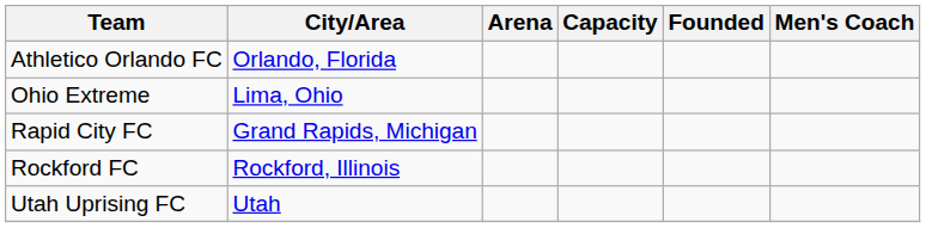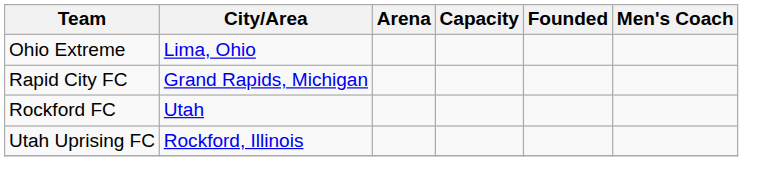 <table class="wikitable">
 <tr>
 <th>Team</th>
 <th>City/Area</th>
 <th>Arena</th>
 <th>Capacity</th>
 <th>Founded</th>
 <th>Men's Coach</th>
-</tr>
-<tr>
-<td>Athletico Orlando FC</td>
-<td><a href='#'>Orlando, Florida</a></td>
-<td></td>
-<td></td>
-<td></td>
-<td></td>
 </tr>
 <tr>
 <td>Ohio Extreme</td>
 <td><a href='#'>Lima, Ohio</a></td>
 <td></td>
 <td></td>
 <td></td>
 <td></td>
 </tr>
 <tr>
 <td>Rapid City FC</td>
 <td><a href='#'>Grand Rapids, Michigan</a></td>
 <td></td>
 <td></td>
 <td></td>
 <td></td>
 </tr>
 <tr>
 <td>Rockford FC</td>
-<td><a href='#'>Rockford, Illinois</a></td>
+<td><a href='#'>Utah</a></td>
 <td></td>
 <td></td>
 <td></td>
 <td></td>
 </tr>
 <tr>
 <td>Utah Uprising FC</td>
-<td><a href='#'>Utah</a></td>
+<td><a href='#'>Rockford, Illinois</a></td>
 <td></td>
 <td></td>
 <td></td>
 <td></td>
 </tr>
 <tr>
 </tr>
 </table>
